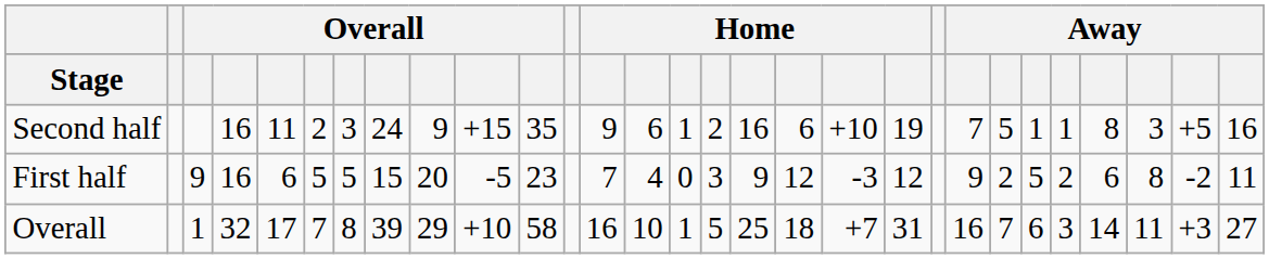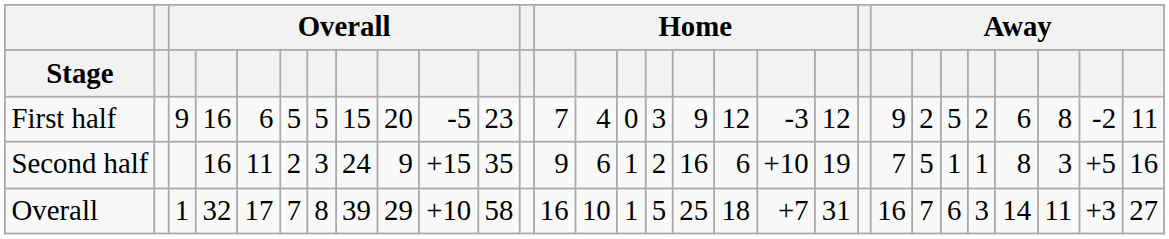 <table class="wikitable" style="text-align: right;">
 <tr>
 <th rawspan=2></th>
 <th rawspan=2></th>
 <th colspan=9>Overall</th>
 <th rawspan=1></th>
 <th colspan=8>Home</th>
 <th rawspan=1></th>
 <th colspan=8>Away</th>
 </tr>
 <tr>
 <th>Stage</th>
 <th></th>
 <th></th>
 <th></th>
 <th></th>
 <th></th>
 <th></th>
 <th></th>
 <th></th>
 <th></th>
 <th></th>
 <th></th>
 <th></th>
 <th></th>
 <th></th>
 <th></th>
 <th></th>
 <th></th>
 <th></th>
 <th></th>
 <th></th>
 <th></th>
 <th></th>
 <th></th>
 <th></th>
 <th></th>
 <th></th>
 <th></th>
 <th></th>
 </tr>
 <tr>
+<td align="left">First half</td>
+<td></td>
+<td>9</td>
+<td>16</td>
+<td>6</td>
+<td>5</td>
+<td>5</td>
+<td>15</td>
+<td>20</td>
+<td>-5</td>
+<td>23</td>
+<td></td>
+<td>7</td>
+<td>4</td>
+<td>0</td>
+<td>3</td>
+<td>9</td>
+<td>12</td>
+<td>-3</td>
+<td>12</td>
+<td></td>
+<td>9</td>
+<td>2</td>
+<td>5</td>
+<td>2</td>
+<td>6</td>
+<td>8</td>
+<td>-2</td>
+<td>11</td>
+</tr>
+<tr>
 <td align="left">Second half</td>
 <td></td>
 <td></td>
 <td>16</td>
 <td>11</td>
 <td>2</td>
 <td>3</td>
 <td>24</td>
 <td>9</td>
 <td>+15</td>
 <td>35</td>
 <td></td>
 <td>9</td>
 <td>6</td>
 <td>1</td>
 <td>2</td>
 <td>16</td>
 <td>6</td>
 <td>+10</td>
 <td>19</td>
 <td></td>
 <td>7</td>
 <td>5</td>
 <td>1</td>
 <td>1</td>
 <td>8</td>
 <td>3</td>
 <td>+5</td>
 <td>16</td>
-</tr>
-<tr>
-<td align="left">First half</td>
-<td></td>
-<td>9</td>
-<td>16</td>
-<td>6</td>
-<td>5</td>
-<td>5</td>
-<td>15</td>
-<td>20</td>
-<td>-5</td>
-<td>23</td>
-<td></td>
-<td>7</td>
-<td>4</td>
-<td>0</td>
-<td>3</td>
-<td>9</td>
-<td>12</td>
-<td>-3</td>
-<td>12</td>
-<td></td>
-<td>9</td>
-<td>2</td>
-<td>5</td>
-<td>2</td>
-<td>6</td>
-<td>8</td>
-<td>-2</td>
-<td>11</td>
 </tr>
 <tr>
 <td align="left">Overall</td>
 <td></td>
 <td>1</td>
 <td>32</td>
 <td>17</td>
 <td>7</td>
 <td>8</td>
 <td>39</td>
 <td>29</td>
 <td>+10</td>
 <td>58</td>
 <td></td>
 <td>16</td>
 <td>10</td>
 <td>1</td>
 <td>5</td>
 <td>25</td>
 <td>18</td>
 <td>+7</td>
 <td>31</td>
 <td></td>
 <td>16</td>
 <td>7</td>
 <td>6</td>
 <td>3</td>
 <td>14</td>
 <td>11</td>
 <td>+3</td>
 <td>27</td>
 </tr>
 </table>
